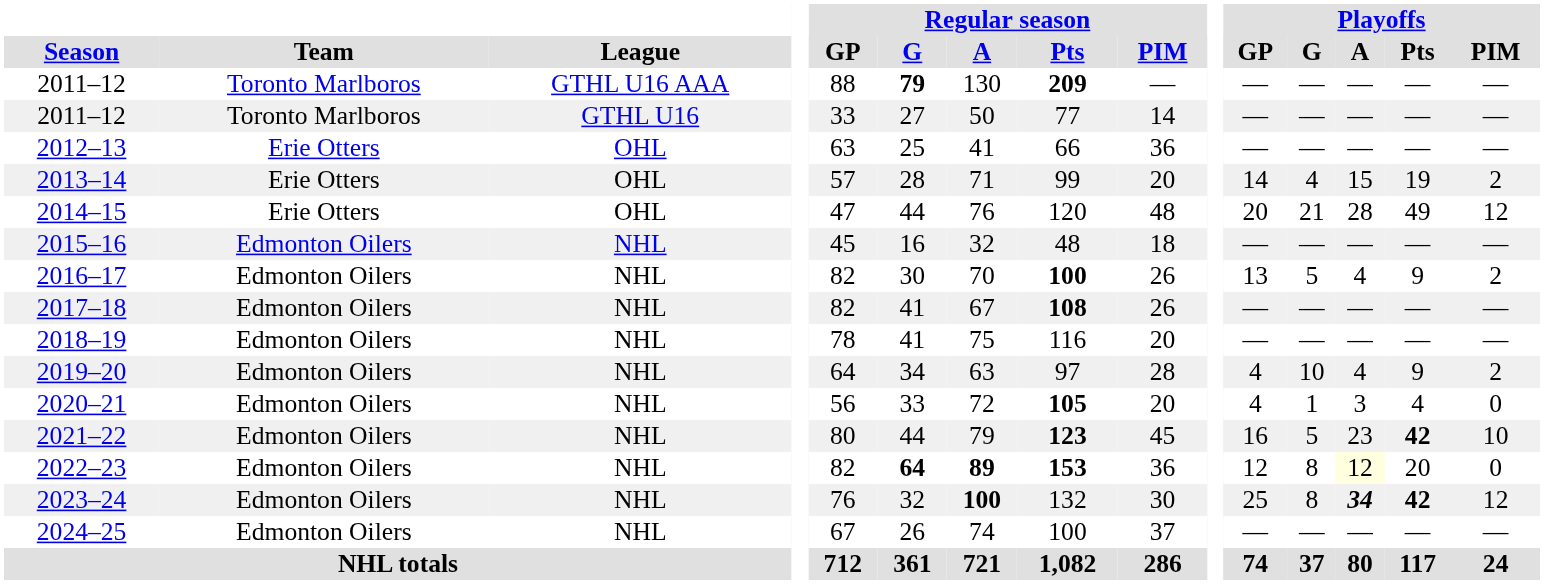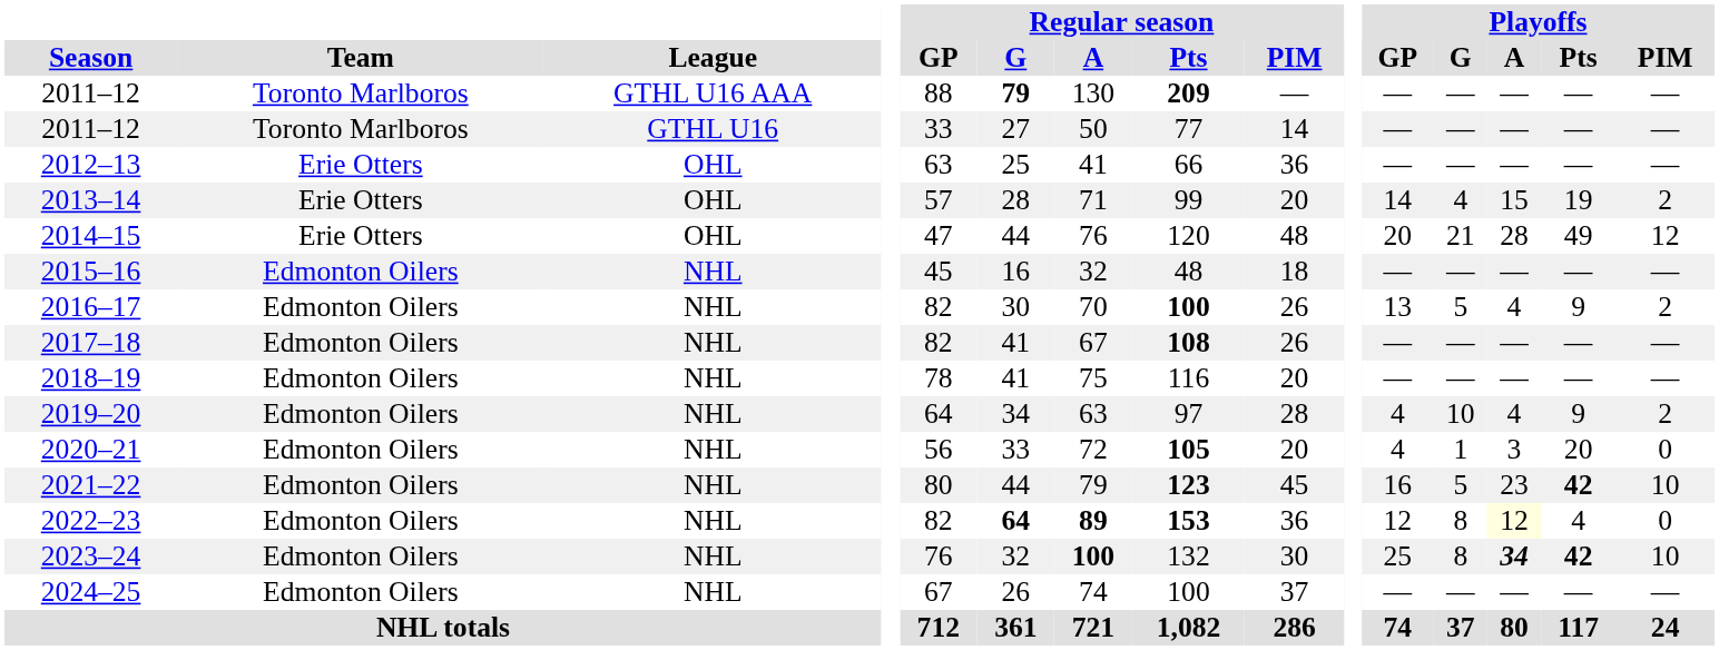 <table border="0" cellpadding="1" cellspacing="0" style="width:60em; text-align:center;">
 <tr style="background:#e0e0e0;">
 <th colspan="3" style="background:#fff;"> </th>
 <th rowspan="99" style="background:#fff;"> </th>
 <th colspan="5"><a href='#'>Regular season</a></th>
 <th rowspan="99" style="background:#fff;"> </th>
 <th colspan="5"><a href='#'>Playoffs</a></th>
 </tr>
 <tr style="background:#e0e0e0;">
 <th><a href='#'>Season</a></th>
 <th>Team</th>
 <th>League</th>
 <th>GP</th>
 <th><a href='#'>G</a></th>
 <th><a href='#'>A</a></th>
 <th><a href='#'>Pts</a></th>
 <th><a href='#'>PIM</a></th>
 <th>GP</th>
 <th>G</th>
 <th>A</th>
 <th>Pts</th>
 <th>PIM</th>
 </tr>
 <tr>
 <td>2011–12</td>
 <td><a href='#'>Toronto Marlboros</a></td>
 <td><a href='#'>GTHL U16 AAA</a></td>
 <td>88</td>
 <td><strong>79</strong></td>
 <td>130</td>
 <td><strong>209</strong></td>
 <td>—</td>
 <td>—</td>
 <td>—</td>
 <td>—</td>
 <td>—</td>
 <td>—</td>
 </tr>
 <tr style="background:#f0f0f0;">
 <td>2011–12</td>
 <td>Toronto Marlboros</td>
 <td><a href='#'>GTHL U16</a></td>
 <td>33</td>
 <td>27</td>
 <td>50</td>
 <td>77</td>
 <td>14</td>
 <td>—</td>
 <td>—</td>
 <td>—</td>
 <td>—</td>
 <td>—</td>
 </tr>
 <tr>
 <td><a href='#'>2012–13</a></td>
 <td><a href='#'>Erie Otters</a></td>
 <td><a href='#'>OHL</a></td>
 <td>63</td>
 <td>25</td>
 <td>41</td>
 <td>66</td>
 <td>36</td>
 <td>—</td>
 <td>—</td>
 <td>—</td>
 <td>—</td>
 <td>—</td>
 </tr>
 <tr style="background:#f0f0f0;">
 <td><a href='#'>2013–14</a></td>
 <td>Erie Otters</td>
 <td>OHL</td>
 <td>57</td>
 <td>28</td>
 <td>71</td>
 <td>99</td>
 <td>20</td>
 <td>14</td>
 <td>4</td>
 <td>15</td>
 <td>19</td>
 <td>2</td>
 </tr>
 <tr>
 <td><a href='#'>2014–15</a></td>
 <td>Erie Otters</td>
 <td>OHL</td>
 <td>47</td>
 <td>44</td>
 <td>76</td>
 <td>120</td>
 <td>48</td>
 <td>20</td>
 <td>21</td>
 <td>28</td>
 <td>49</td>
 <td>12</td>
 </tr>
 <tr style="background:#f0f0f0;">
 <td><a href='#'>2015–16</a></td>
 <td><a href='#'>Edmonton Oilers</a></td>
 <td><a href='#'>NHL</a></td>
 <td>45</td>
 <td>16</td>
 <td>32</td>
 <td>48</td>
 <td>18</td>
 <td>—</td>
 <td>—</td>
 <td>—</td>
 <td>—</td>
 <td>—</td>
 </tr>
 <tr>
 <td><a href='#'>2016–17</a></td>
 <td>Edmonton Oilers</td>
 <td>NHL</td>
 <td>82</td>
 <td>30</td>
 <td>70</td>
 <td><strong>100</strong></td>
 <td>26</td>
 <td>13</td>
 <td>5</td>
 <td>4</td>
 <td>9</td>
 <td>2</td>
 </tr>
 <tr style="background:#f0f0f0;">
 <td><a href='#'>2017–18</a></td>
 <td>Edmonton Oilers</td>
 <td>NHL</td>
 <td>82</td>
 <td>41</td>
 <td>67</td>
 <td><strong>108</strong></td>
 <td>26</td>
 <td>—</td>
 <td>—</td>
 <td>—</td>
 <td>—</td>
 <td>—</td>
 </tr>
 <tr>
 <td><a href='#'>2018–19</a></td>
 <td>Edmonton Oilers</td>
 <td>NHL</td>
 <td>78</td>
 <td>41</td>
 <td>75</td>
 <td>116</td>
 <td>20</td>
 <td>—</td>
 <td>—</td>
 <td>—</td>
 <td>—</td>
 <td>—</td>
 </tr>
 <tr style="background:#f0f0f0;">
 <td><a href='#'>2019–20</a></td>
 <td>Edmonton Oilers</td>
 <td>NHL</td>
 <td>64</td>
 <td>34</td>
 <td>63</td>
 <td>97</td>
 <td>28</td>
 <td>4</td>
 <td>10</td>
 <td>4</td>
 <td>9</td>
 <td>2</td>
 </tr>
 <tr>
 <td><a href='#'>2020–21</a></td>
 <td>Edmonton Oilers</td>
 <td>NHL</td>
 <td>56</td>
 <td>33</td>
 <td>72</td>
 <td><strong>105</strong></td>
 <td>20</td>
 <td>4</td>
 <td>1</td>
 <td>3</td>
-<td>4</td>
+<td>20</td>
 <td>0</td>
 </tr>
 <tr style="background:#f0f0f0;">
 <td><a href='#'>2021–22</a></td>
 <td>Edmonton Oilers</td>
 <td>NHL</td>
 <td>80</td>
 <td>44</td>
 <td>79</td>
 <td><strong>123</strong></td>
 <td>45</td>
 <td>16</td>
 <td>5</td>
 <td>23</td>
 <td><strong>42</strong></td>
 <td>10</td>
 </tr>
 <tr>
 <td><a href='#'>2022–23</a></td>
 <td>Edmonton Oilers</td>
 <td>NHL</td>
 <td>82</td>
 <td><strong>64</strong></td>
 <td><strong>89</strong></td>
 <td><strong>153</strong></td>
 <td>36</td>
 <td>12</td>
 <td>8</td>
 <td style="background: lightyellow;">12</td>
-<td>20</td>
+<td>4</td>
 <td>0</td>
 </tr>
 <tr style="background:#f0f0f0;">
 <td><a href='#'>2023–24</a></td>
 <td>Edmonton Oilers</td>
 <td>NHL</td>
 <td>76</td>
 <td>32</td>
 <td><strong>100</strong></td>
 <td>132</td>
 <td>30</td>
 <td>25</td>
 <td>8</td>
 <td><strong><em>34</em></strong></td>
 <td><strong>42</strong></td>
-<td>12</td>
+<td>10</td>
 </tr>
 <tr>
 <td><a href='#'>2024–25</a></td>
 <td>Edmonton Oilers</td>
 <td>NHL</td>
 <td>67</td>
 <td>26</td>
 <td>74</td>
 <td>100</td>
 <td>37</td>
 <td>—</td>
 <td>—</td>
 <td>—</td>
 <td>—</td>
 <td>—</td>
 </tr>
 <tr style="background:#e0e0e0;"|>
 <th colspan="3">NHL totals</th>
 <th>712</th>
 <th>361</th>
 <th>721</th>
 <th>1,082</th>
 <th>286</th>
 <th>74</th>
 <th>37</th>
 <th>80</th>
 <th>117</th>
 <th>24</th>
 </tr>
 </table>
